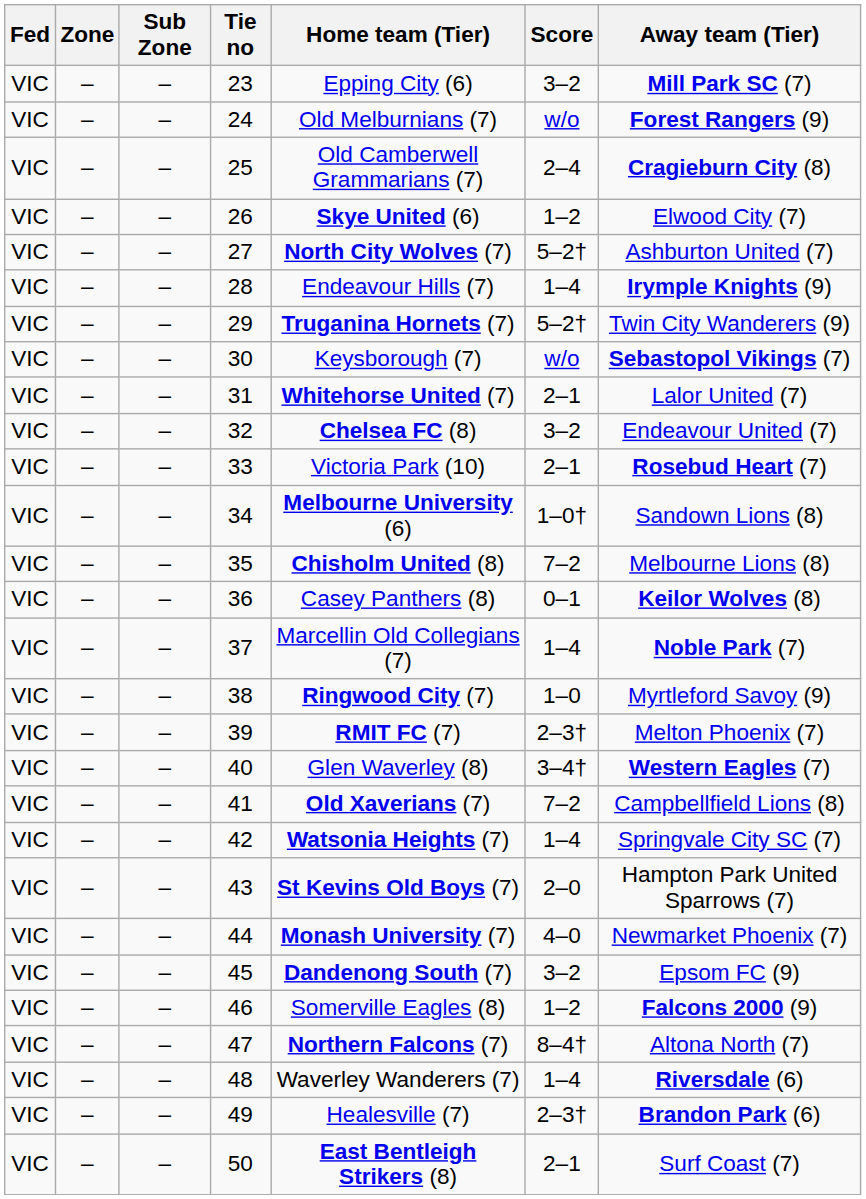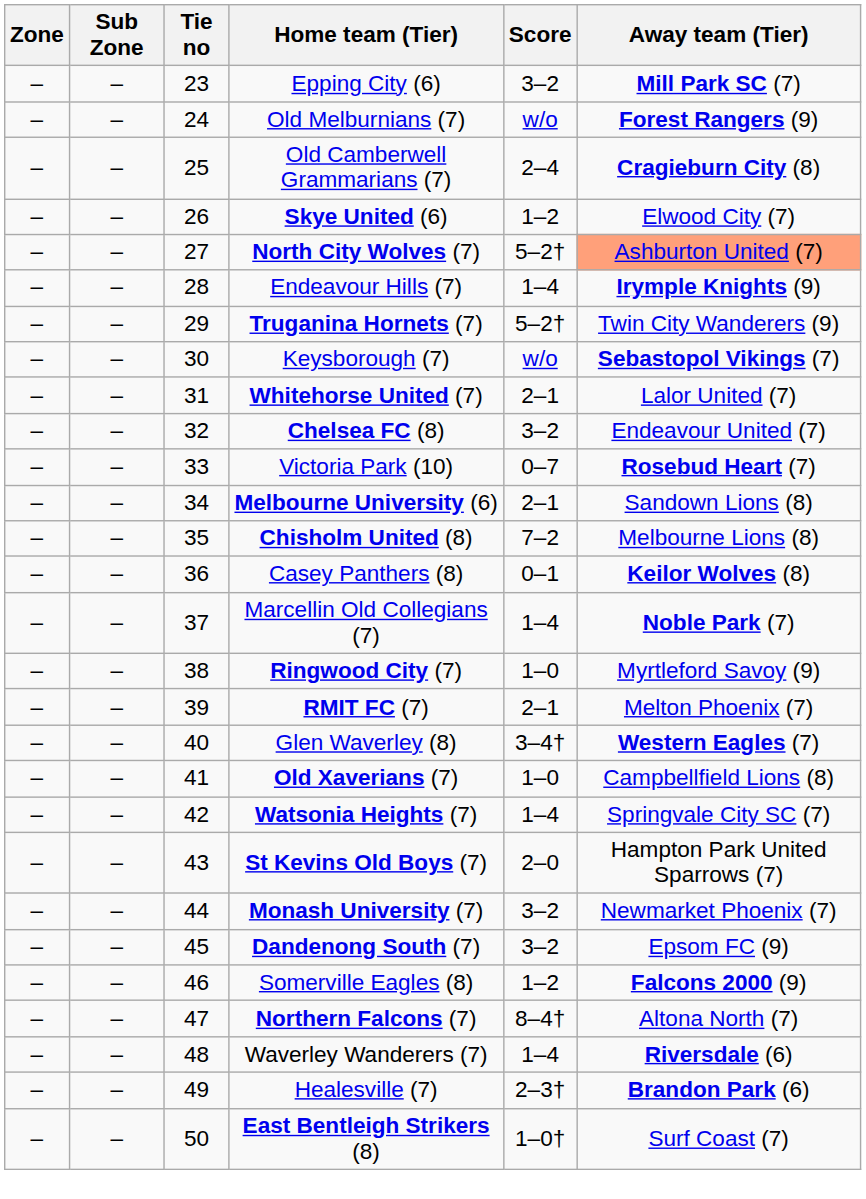 <table class="wikitable" style="text-align:center">
 <tr>
-<th>Fed</th>
 <th>Zone</th>
 <th>Sub Zone</th>
 <th>Tie no</th>
 <th>Home team (Tier)</th>
 <th>Score</th>
 <th>Away team (Tier)</th>
 </tr>
 <tr>
-<td>VIC</td>
 <td>–</td>
 <td>–</td>
 <td>23</td>
 <td><a href='#'>Epping City</a> (6)</td>
 <td>3–2</td>
 <td><strong><a href='#'>Mill Park SC</a></strong> (7)</td>
 </tr>
 <tr>
-<td>VIC</td>
 <td>–</td>
 <td>–</td>
 <td>24</td>
 <td><a href='#'>Old Melburnians</a> (7)</td>
 <td><a href='#'>w/o</a></td>
 <td><strong><a href='#'>Forest Rangers</a></strong> (9)</td>
 </tr>
 <tr>
-<td>VIC</td>
 <td>–</td>
 <td>–</td>
 <td>25</td>
 <td><a href='#'>Old Camberwell Grammarians</a> (7)</td>
 <td>2–4</td>
 <td><strong><a href='#'>Cragieburn City</a></strong> (8)</td>
 </tr>
 <tr>
-<td>VIC</td>
 <td>–</td>
 <td>–</td>
 <td>26</td>
 <td><strong><a href='#'>Skye United</a></strong> (6)</td>
 <td>1–2</td>
 <td><a href='#'>Elwood City</a>  (7)</td>
 </tr>
 <tr>
-<td>VIC</td>
 <td>–</td>
 <td>–</td>
 <td>27</td>
 <td><strong><a href='#'>North City Wolves</a></strong> (7)</td>
 <td>5–2†</td>
-<td><a href='#'>Ashburton United</a> (7)</td>
+<td style="background: lightsalmon;"><a href='#'>Ashburton United</a> (7)</td>
 </tr>
 <tr>
-<td>VIC</td>
 <td>–</td>
 <td>–</td>
 <td>28</td>
 <td><a href='#'>Endeavour Hills</a> (7)</td>
 <td>1–4</td>
 <td><strong><a href='#'>Irymple Knights</a></strong> (9)</td>
 </tr>
 <tr>
-<td>VIC</td>
 <td>–</td>
 <td>–</td>
 <td>29</td>
 <td><strong><a href='#'>Truganina Hornets</a></strong> (7)</td>
 <td>5–2†</td>
 <td><a href='#'>Twin City Wanderers</a> (9)</td>
 </tr>
 <tr>
-<td>VIC</td>
 <td>–</td>
 <td>–</td>
 <td>30</td>
 <td><a href='#'>Keysborough</a> (7)</td>
 <td><a href='#'>w/o</a></td>
 <td><strong><a href='#'>Sebastopol Vikings</a></strong> (7)</td>
 </tr>
 <tr>
-<td>VIC</td>
 <td>–</td>
 <td>–</td>
 <td>31</td>
 <td><strong><a href='#'>Whitehorse United</a></strong> (7)</td>
 <td>2–1</td>
 <td><a href='#'>Lalor United</a> (7)</td>
 </tr>
 <tr>
-<td>VIC</td>
 <td>–</td>
 <td>–</td>
 <td>32</td>
 <td><strong><a href='#'>Chelsea FC</a></strong> (8)</td>
 <td>3–2</td>
 <td><a href='#'>Endeavour United</a> (7)</td>
 </tr>
 <tr>
-<td>VIC</td>
 <td>–</td>
 <td>–</td>
 <td>33</td>
 <td><a href='#'>Victoria Park</a> (10)</td>
-<td>2–1</td>
+<td>0–7</td>
 <td><strong><a href='#'>Rosebud Heart</a></strong> (7)</td>
 </tr>
 <tr>
-<td>VIC</td>
 <td>–</td>
 <td>–</td>
 <td>34</td>
 <td><strong><a href='#'>Melbourne University</a></strong> (6)</td>
-<td>1–0†</td>
+<td>2–1</td>
 <td><a href='#'>Sandown Lions</a> (8)</td>
 </tr>
 <tr>
-<td>VIC</td>
 <td>–</td>
 <td>–</td>
 <td>35</td>
 <td><strong><a href='#'>Chisholm United</a></strong> (8)</td>
 <td>7–2</td>
 <td><a href='#'>Melbourne Lions</a> (8)</td>
 </tr>
 <tr>
-<td>VIC</td>
 <td>–</td>
 <td>–</td>
 <td>36</td>
 <td><a href='#'>Casey Panthers</a> (8)</td>
 <td>0–1</td>
 <td><strong><a href='#'>Keilor Wolves</a></strong> (8)</td>
 </tr>
 <tr>
-<td>VIC</td>
 <td>–</td>
 <td>–</td>
 <td>37</td>
 <td><a href='#'>Marcellin Old Collegians</a> (7)</td>
 <td>1–4</td>
 <td><strong><a href='#'>Noble Park</a></strong> (7)</td>
 </tr>
 <tr>
-<td>VIC</td>
 <td>–</td>
 <td>–</td>
 <td>38</td>
 <td><strong><a href='#'>Ringwood City</a></strong> (7)</td>
 <td>1–0</td>
 <td><a href='#'>Myrtleford Savoy</a> (9)</td>
 </tr>
 <tr>
-<td>VIC</td>
 <td>–</td>
 <td>–</td>
 <td>39</td>
 <td><strong><a href='#'>RMIT FC</a></strong> (7)</td>
-<td>2–3†</td>
+<td>2–1</td>
 <td><a href='#'>Melton Phoenix</a>  (7)</td>
 </tr>
 <tr>
-<td>VIC</td>
 <td>–</td>
 <td>–</td>
 <td>40</td>
 <td><a href='#'>Glen Waverley</a> (8)</td>
 <td>3–4†</td>
 <td><strong><a href='#'>Western Eagles</a></strong> (7)</td>
 </tr>
 <tr>
-<td>VIC</td>
 <td>–</td>
 <td>–</td>
 <td>41</td>
 <td><strong><a href='#'>Old Xaverians</a></strong> (7)</td>
-<td>7–2</td>
+<td>1–0</td>
 <td><a href='#'>Campbellfield Lions</a> (8)</td>
 </tr>
 <tr>
-<td>VIC</td>
 <td>–</td>
 <td>–</td>
 <td>42</td>
 <td><strong><a href='#'>Watsonia Heights</a></strong> (7)</td>
 <td>1–4</td>
 <td><a href='#'>Springvale City SC</a> (7)</td>
 </tr>
 <tr>
-<td>VIC</td>
 <td>–</td>
 <td>–</td>
 <td>43</td>
 <td><strong><a href='#'>St Kevins Old Boys</a></strong> (7)</td>
 <td>2–0</td>
 <td>Hampton Park United Sparrows (7)</td>
 </tr>
 <tr>
-<td>VIC</td>
 <td>–</td>
 <td>–</td>
 <td>44</td>
 <td><strong><a href='#'>Monash University</a></strong> (7)</td>
-<td>4–0</td>
+<td>3–2</td>
 <td><a href='#'>Newmarket Phoenix</a> (7)</td>
 </tr>
 <tr>
-<td>VIC</td>
 <td>–</td>
 <td>–</td>
 <td>45</td>
 <td><strong><a href='#'>Dandenong South</a></strong> (7)</td>
 <td>3–2</td>
 <td><a href='#'>Epsom FC</a> (9)</td>
 </tr>
 <tr>
-<td>VIC</td>
 <td>–</td>
 <td>–</td>
 <td>46</td>
 <td><a href='#'>Somerville Eagles</a> (8)</td>
 <td>1–2</td>
 <td><strong><a href='#'>Falcons 2000</a></strong> (9)</td>
 </tr>
 <tr>
-<td>VIC</td>
 <td>–</td>
 <td>–</td>
 <td>47</td>
 <td><strong><a href='#'>Northern Falcons</a></strong> (7)</td>
 <td>8–4†</td>
 <td><a href='#'>Altona North</a> (7)</td>
 </tr>
 <tr>
-<td>VIC</td>
 <td>–</td>
 <td>–</td>
 <td>48</td>
 <td>Waverley Wanderers (7)</td>
 <td>1–4</td>
 <td><strong><a href='#'>Riversdale</a></strong> (6)</td>
 </tr>
 <tr>
-<td>VIC</td>
 <td>–</td>
 <td>–</td>
 <td>49</td>
 <td><a href='#'>Healesville</a> (7)</td>
 <td>2–3†</td>
 <td><strong><a href='#'>Brandon Park</a></strong> (6)</td>
 </tr>
 <tr>
-<td>VIC</td>
 <td>–</td>
 <td>–</td>
 <td>50</td>
 <td><strong><a href='#'>East Bentleigh Strikers</a></strong> (8)</td>
-<td>2–1</td>
+<td>1–0†</td>
 <td><a href='#'>Surf Coast</a> (7)</td>
 </tr>
 </table>
